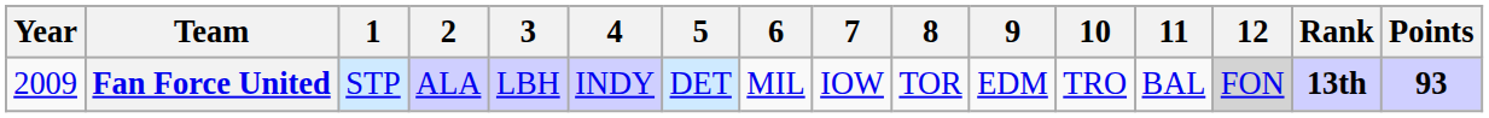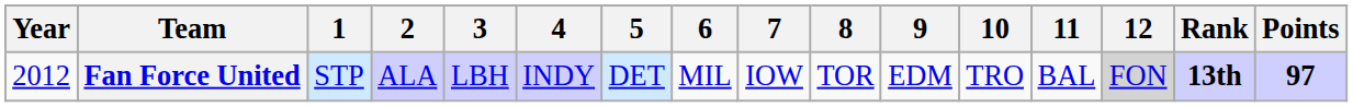 <table class="wikitable" style="text-align:center; font-size:85%">
 <tr>
 <th>Year</th>
 <th>Team</th>
 <th>1</th>
 <th>2</th>
 <th>3</th>
 <th>4</th>
 <th>5</th>
 <th>6</th>
 <th>7</th>
 <th>8</th>
 <th>9</th>
 <th>10</th>
 <th>11</th>
 <th>12</th>
 <th>Rank</th>
 <th>Points</th>
 </tr>
 <tr>
-<td><a href='#'>2009</a></td>
+<td><a href='#'>2012</a></td>
 <th nowrap><a href='#'>Fan Force United</a></th>
 <td style="background:#CFEAFF;"><a href='#'>STP</a><br></td>
 <td style="background:#CFCFFF;"><a href='#'>ALA</a><br></td>
 <td style="background:#CFCFFF;"><a href='#'>LBH</a><br></td>
 <td style="background:#CFCFFF;"><a href='#'>INDY</a><br></td>
 <td style="background:#CFEAFF;"><a href='#'>DET</a><br></td>
 <td><a href='#'>MIL</a></td>
 <td><a href='#'>IOW</a></td>
 <td><a href='#'>TOR</a></td>
 <td><a href='#'>EDM</a></td>
 <td><a href='#'>TRO</a></td>
 <td><a href='#'>BAL</a></td>
 <td style="background: lightgrey;"><a href='#'>FON</a></td>
 <td style="background:#CFCFFF;"><strong>13th</strong></td>
-<td style="background:#CFCFFF;"><strong>93</strong></td>
+<td style="background:#CFCFFF;"><strong>97</strong></td>
 </tr>
 </table>
